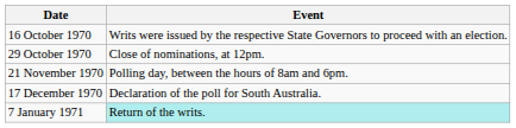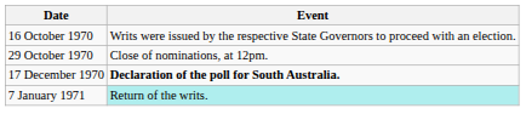 <table class="wikitable">
 <tr>
 <th>Date</th>
 <th>Event</th>
 </tr>
 <tr>
 <td>16 October 1970</td>
 <td>Writs were issued by the respective State Governors to proceed with an election.</td>
 </tr>
 <tr>
 <td>29 October 1970</td>
 <td>Close of nominations, at 12pm.</td>
 </tr>
 <tr>
-<td>21 November 1970</td>
-<td>Polling day, between the hours of 8am and 6pm.</td>
-</tr>
-<tr>
 <td>17 December 1970</td>
-<td>Declaration of the poll for South Australia.</td>
+<td><strong>Declaration of the poll for South Australia.</strong></td>
 </tr>
 <tr>
 <td>7 January 1971</td>
 <td style="background: paleturquoise;">Return of the writs.</td>
 </tr>
 </table>
